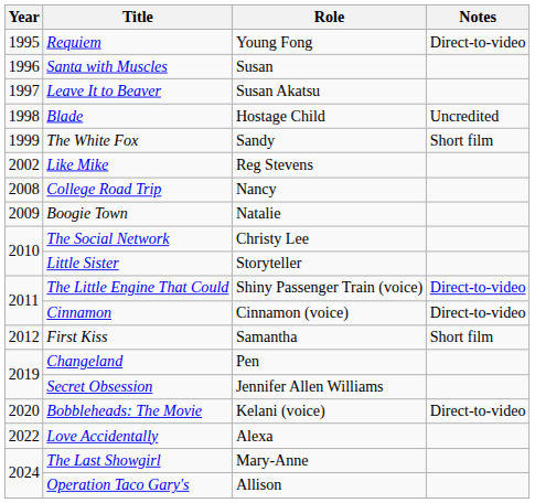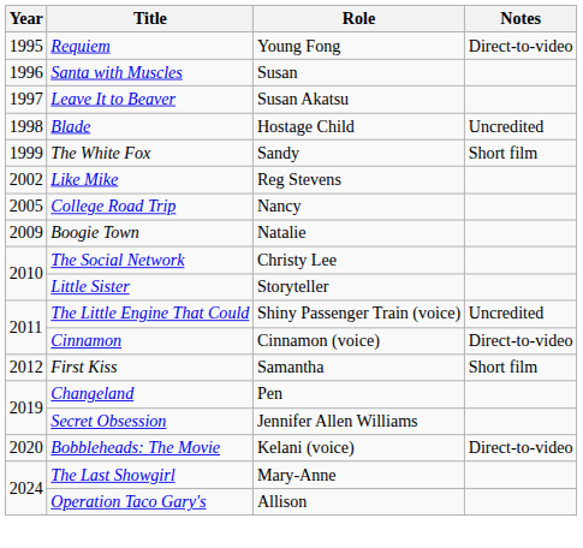 <table class="wikitable sortable">
 <tr>
 <th>Year</th>
 <th>Title</th>
 <th>Role</th>
 <th>Notes</th>
 </tr>
 <tr>
 <td>1995</td>
 <td><em><a href='#'>Requiem</a></em></td>
 <td>Young Fong</td>
 <td>Direct-to-video</td>
 </tr>
 <tr>
 <td>1996</td>
 <td><em><a href='#'>Santa with Muscles</a></em></td>
 <td>Susan</td>
 <td></td>
 </tr>
 <tr>
 <td>1997</td>
 <td><em><a href='#'>Leave It to Beaver</a></em></td>
 <td>Susan Akatsu</td>
 <td></td>
 </tr>
 <tr>
 <td>1998</td>
 <td><em><a href='#'>Blade</a></em></td>
 <td>Hostage Child</td>
 <td>Uncredited</td>
 </tr>
 <tr>
 <td>1999</td>
 <td><em>The White Fox</em></td>
 <td>Sandy</td>
 <td>Short film</td>
 </tr>
 <tr>
 <td>2002</td>
 <td><em><a href='#'>Like Mike</a></em></td>
 <td>Reg Stevens</td>
 <td></td>
 </tr>
 <tr>
-<td>2008</td>
+<td>2005</td>
 <td><em><a href='#'>College Road Trip</a></em></td>
 <td>Nancy</td>
 <td></td>
 </tr>
 <tr>
 <td>2009</td>
 <td><em>Boogie Town</em></td>
 <td>Natalie</td>
 <td></td>
 </tr>
 <tr>
 <td rowspan="2">2010</td>
 <td><em><a href='#'>The Social Network</a></em></td>
 <td>Christy Lee</td>
 <td></td>
 </tr>
 <tr>
 <td><em><a href='#'>Little Sister</a></em></td>
 <td>Storyteller</td>
 <td></td>
 </tr>
 <tr>
 <td rowspan="2">2011</td>
 <td><em><a href='#'>The Little Engine That Could</a></em></td>
 <td>Shiny Passenger Train (voice)</td>
-<td><a href='#'>Direct-to-video</a></td>
+<td>Uncredited</td>
 </tr>
 <tr>
 <td><em><a href='#'>Cinnamon</a></em></td>
 <td>Cinnamon (voice)</td>
 <td>Direct-to-video</td>
 </tr>
 <tr>
 <td>2012</td>
 <td><em>First Kiss</em></td>
 <td>Samantha</td>
 <td>Short film</td>
 </tr>
 <tr>
 <td rowspan="2">2019</td>
 <td><em><a href='#'>Changeland</a></em></td>
 <td>Pen</td>
 <td></td>
 </tr>
 <tr>
 <td><em><a href='#'>Secret Obsession</a></em></td>
 <td>Jennifer Allen Williams</td>
 <td></td>
 </tr>
 <tr>
 <td>2020</td>
 <td><em><a href='#'>Bobbleheads: The Movie</a></em></td>
 <td>Kelani (voice)</td>
 <td>Direct-to-video</td>
 </tr>
 <tr>
-<td>2022</td>
-<td><em><a href='#'>Love Accidentally</a></em></td>
-<td>Alexa</td>
-<td></td>
-</tr>
-<tr>
 <td rowspan="2">2024</td>
 <td><em><a href='#'>The Last Showgirl</a></em></td>
 <td>Mary-Anne</td>
 <td></td>
 </tr>
 <tr>
 <td><em><a href='#'>Operation Taco Gary's</a></em></td>
 <td>Allison</td>
 <td></td>
 </tr>
 </table>
